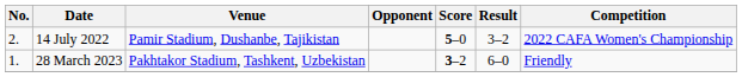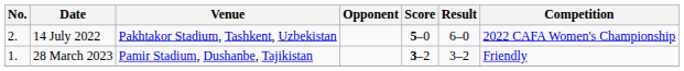 <table class="wikitable">
 <tr>
 <th>No.</th>
 <th>Date</th>
 <th>Venue</th>
 <th>Opponent</th>
 <th>Score</th>
 <th>Result</th>
 <th>Competition</th>
 </tr>
 <tr>
 <td>2.</td>
 <td>14 July 2022</td>
-<td><a href='#'>Pamir Stadium</a>, <a href='#'>Dushanbe</a>, <a href='#'>Tajikistan</a></td>
+<td><a href='#'>Pakhtakor Stadium</a>, <a href='#'>Tashkent</a>, <a href='#'>Uzbekistan</a></td>
 <td></td>
 <td align=center><strong>5</strong>–0</td>
-<td align=center>3–2</td>
+<td align=center>6–0</td>
 <td><a href='#'>2022 CAFA Women's Championship</a></td>
 </tr>
 <tr>
 <td>1.</td>
 <td>28 March 2023</td>
-<td><a href='#'>Pakhtakor Stadium</a>, <a href='#'>Tashkent</a>, <a href='#'>Uzbekistan</a></td>
+<td><a href='#'>Pamir Stadium</a>, <a href='#'>Dushanbe</a>, <a href='#'>Tajikistan</a></td>
 <td></td>
 <td align=center><strong>3</strong>–2</td>
-<td align=center>6–0</td>
+<td align=center>3–2</td>
 <td><a href='#'>Friendly</a></td>
 </tr>
 <tr>
 </tr>
 </table>
